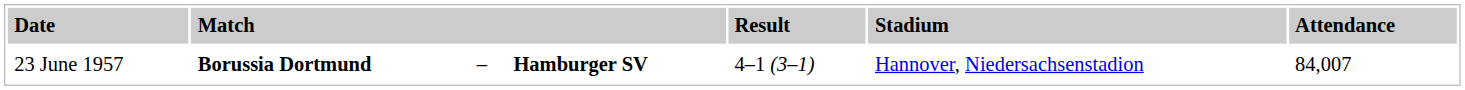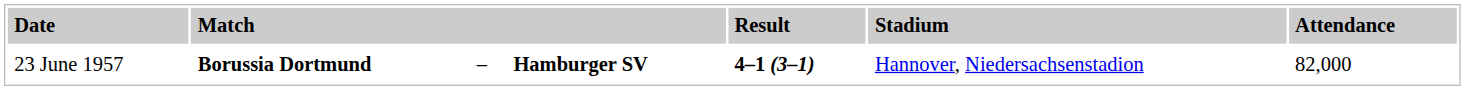 <table style="border:1px solid #bbb;background:#fff;" cellpadding="5" cellspacing="2" width="90%">
 <tr style="background:#ccc;font-weight:bold">
 <td>Date</td>
 <td colspan="3">Match</td>
 <td>Result</td>
 <td>Stadium</td>
 <td>Attendance</td>
 </tr>
 <tr>
 <td>23 June 1957</td>
 <td><strong>Borussia Dortmund</strong></td>
 <td>–</td>
 <td><strong>Hamburger SV</strong></td>
-<td>4–1 <em>(3–1)</em></td>
+<td><strong>4–1 <em>(3–1)</em></strong></td>
 <td><a href='#'>Hannover</a>, <a href='#'>Niedersachsenstadion</a></td>
-<td>84,007</td>
+<td>82,000</td>
 </tr>
 </table>
